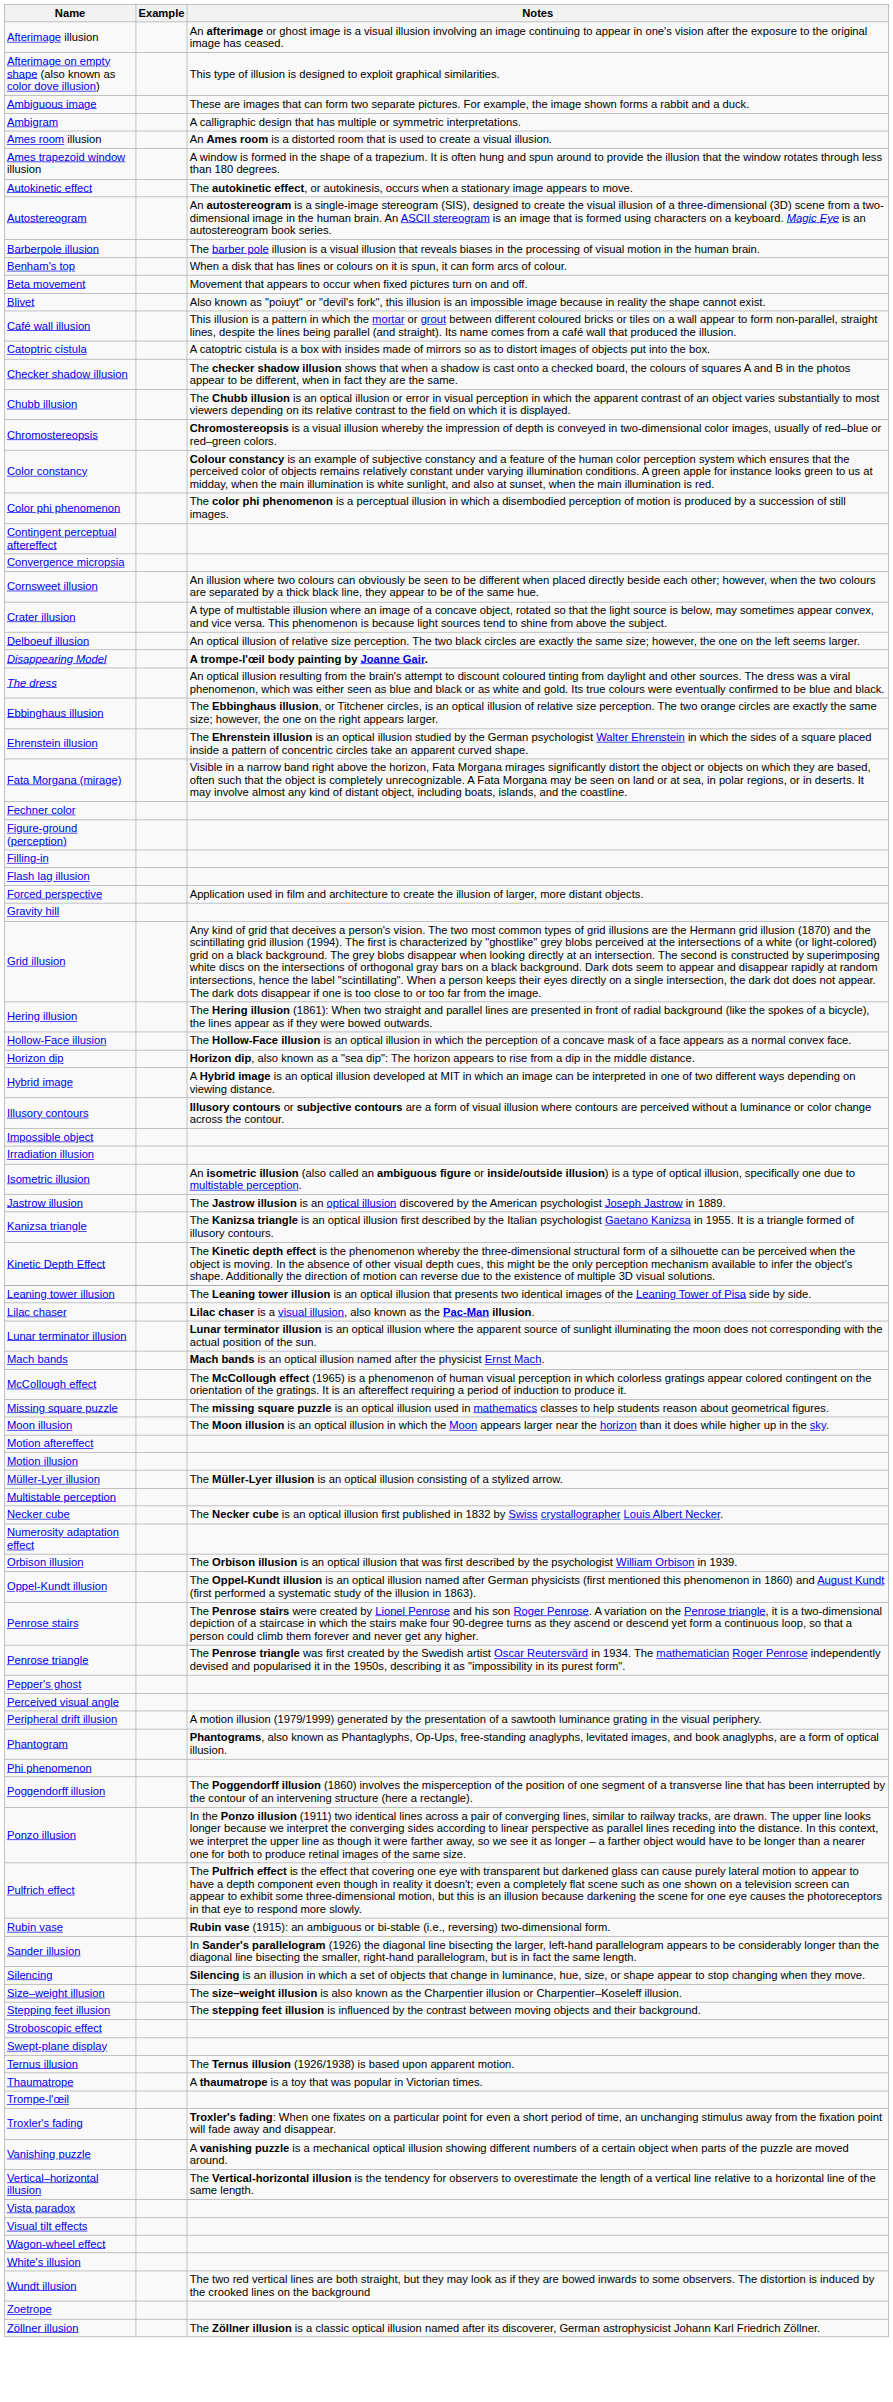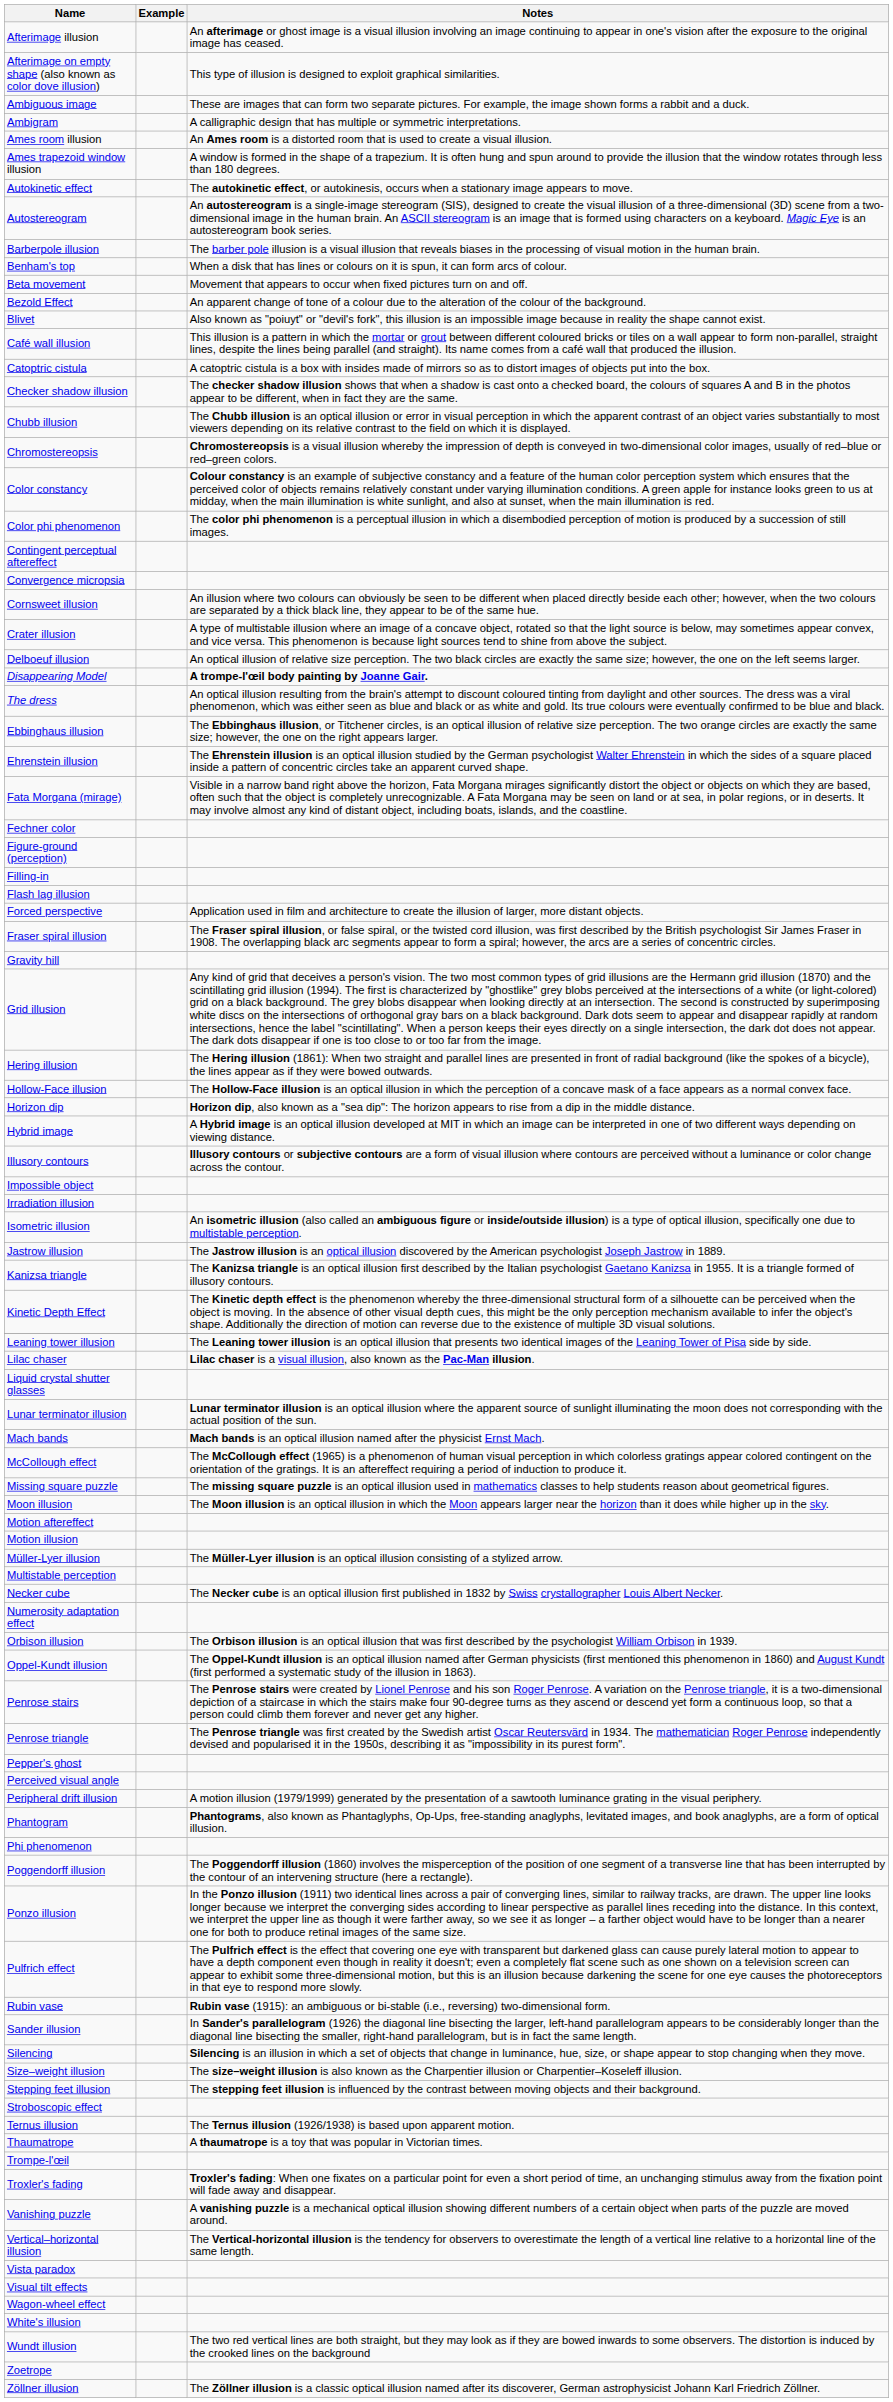 <table class="wikitable sortable" style="width:100%; height:100%;" cellpadding="5">
 <tr>
 <th>Name</th>
 <th>Example</th>
 <th>Notes</th>
 </tr>
 <tr>
 <td><a href='#'>Afterimage</a> illusion</td>
 <td></td>
 <td>An <strong>afterimage</strong> or ghost image is a visual illusion involving an image continuing to appear in one's vision after the exposure to the original image has ceased.</td>
 </tr>
 <tr>
 <td><a href='#'>Afterimage on empty shape</a> (also known as <a href='#'>color dove illusion</a>)</td>
 <td></td>
 <td>This type of illusion is designed to exploit graphical similarities.</td>
 </tr>
 <tr>
 <td><a href='#'>Ambiguous image</a></td>
 <td></td>
 <td>These are images that can form two separate pictures. For example, the image shown forms a rabbit and a duck.</td>
 </tr>
 <tr>
 <td><a href='#'>Ambigram</a></td>
 <td></td>
 <td>A calligraphic design that has multiple or symmetric interpretations.</td>
 </tr>
 <tr>
 <td><a href='#'>Ames room</a> illusion</td>
 <td></td>
 <td>An <strong>Ames room</strong> is a distorted room that is used to create a visual illusion.</td>
 </tr>
 <tr>
 <td><a href='#'>Ames trapezoid window</a> illusion</td>
 <td></td>
 <td>A window is formed in the shape of a trapezium. It is often hung and spun around to provide the illusion that the window rotates through less than 180 degrees.</td>
 </tr>
 <tr>
 <td><a href='#'>Autokinetic effect</a></td>
 <td></td>
 <td>The <strong>autokinetic effect</strong>, or autokinesis, occurs when a stationary image appears to move.</td>
 </tr>
 <tr>
 <td><a href='#'>Autostereogram</a></td>
 <td><br></td>
 <td>An <strong>autostereogram</strong> is a single-image stereogram (SIS), designed to create the visual illusion of a three-dimensional (3D) scene from a two-dimensional image in the human brain. An <a href='#'>ASCII stereogram</a> is an image that is formed using characters on a keyboard. <em><a href='#'>Magic Eye</a></em> is an autostereogram book series.</td>
 </tr>
 <tr>
 <td><a href='#'>Barberpole illusion</a></td>
 <td></td>
 <td>The <a href='#'>barber pole</a> illusion is a visual illusion that reveals biases in the processing of visual motion in the human brain.</td>
 </tr>
 <tr>
 <td><a href='#'>Benham's top</a></td>
 <td></td>
 <td>When a disk that has lines or colours on it is spun, it can form arcs of colour.</td>
 </tr>
 <tr>
 <td><a href='#'>Beta movement</a></td>
 <td></td>
 <td>Movement that appears to occur when fixed pictures turn on and off.</td>
+</tr>
+<tr>
+<td><a href='#'>Bezold Effect</a></td>
+<td></td>
+<td>An apparent change of tone of a colour due to the alteration of the colour of the background.</td>
 </tr>
 <tr>
 <td><a href='#'>Blivet</a></td>
 <td></td>
 <td>Also known as "poiuyt" or "devil's fork", this illusion is an impossible image because in reality the shape cannot exist.</td>
 </tr>
 <tr>
 <td><a href='#'>Café wall illusion</a></td>
 <td></td>
 <td>This illusion is a pattern in which the <a href='#'>mortar</a> or <a href='#'>grout</a> between different coloured bricks or tiles on a wall appear to form non-parallel, straight lines, despite the lines being parallel (and straight). Its name comes from a café wall that produced the illusion.</td>
 </tr>
 <tr>
 <td><a href='#'>Catoptric cistula</a></td>
 <td></td>
 <td>A catoptric cistula is a box with insides made of mirrors so as to distort images of objects put into the box.</td>
 </tr>
 <tr>
 <td><a href='#'>Checker shadow illusion</a></td>
 <td><br></td>
 <td>The <strong>checker shadow illusion</strong> shows that when a shadow is cast onto a checked board, the colours of squares A and B in the photos appear to be different, when in fact they are the same.</td>
 </tr>
 <tr>
 <td><a href='#'>Chubb illusion</a></td>
 <td></td>
 <td>The <strong>Chubb illusion</strong> is an optical illusion or error in visual perception in which the apparent contrast of an object varies substantially to most viewers depending on its relative contrast to the field on which it is displayed.</td>
 </tr>
 <tr>
 <td><a href='#'>Chromostereopsis</a></td>
 <td></td>
 <td><strong>Chromostereopsis</strong> is a visual illusion whereby the impression of depth is conveyed in two-dimensional color images, usually of red–blue or red–green colors.</td>
 </tr>
 <tr>
 <td><a href='#'>Color constancy</a></td>
 <td></td>
 <td><strong>Colour constancy</strong> is an example of subjective constancy and a feature of the human color perception system which ensures that the perceived color of objects remains relatively constant under varying illumination conditions. A green apple for instance looks green to us at midday, when the main illumination is white sunlight, and also at sunset, when the main illumination is red.</td>
 </tr>
 <tr>
 <td><a href='#'>Color phi phenomenon</a></td>
 <td></td>
 <td>The <strong>color phi phenomenon</strong> is a perceptual illusion in which a disembodied perception of motion is produced by a succession of still images.</td>
 </tr>
 <tr>
 <td><a href='#'>Contingent perceptual aftereffect</a></td>
 <td></td>
 <td></td>
 </tr>
 <tr>
 <td><a href='#'>Convergence micropsia</a></td>
 <td></td>
 <td></td>
 </tr>
 <tr>
 <td><a href='#'>Cornsweet illusion</a></td>
 <td></td>
 <td>An illusion where two colours can obviously be seen to be different when placed directly beside each other; however, when the two colours are separated by a thick black line, they appear to be of the same hue.</td>
 </tr>
 <tr>
 <td><a href='#'>Crater illusion</a></td>
 <td></td>
 <td>A type of multistable illusion where an image of a concave object, rotated so that the light source is below, may sometimes appear convex, and vice versa. This phenomenon is because light sources tend to shine from above the subject.</td>
 </tr>
 <tr>
 <td><a href='#'>Delboeuf illusion</a></td>
 <td></td>
 <td>An optical illusion of relative size perception. The two black circles are exactly the same size; however, the one on the left seems larger.</td>
 </tr>
 <tr>
 <td><em><a href='#'>Disappearing Model</a></em></td>
 <td></td>
 <td><strong>A trompe-l'œil body painting by <a href='#'>Joanne Gair</a>.</strong></td>
 </tr>
 <tr>
 <td><em><a href='#'>The dress</a></em></td>
 <td><br></td>
 <td>An optical illusion resulting from the brain's attempt to discount coloured tinting from daylight and other sources. The dress was a viral phenomenon, which was either seen as blue and black or as white and gold. Its true colours were eventually confirmed to be blue and black.</td>
 </tr>
 <tr>
 <td><a href='#'>Ebbinghaus illusion</a></td>
 <td></td>
 <td>The <strong>Ebbinghaus illusion</strong>, or Titchener circles, is an optical illusion of relative size perception. The two orange circles are exactly the same size; however, the one on the right appears larger.</td>
 </tr>
 <tr>
 <td><a href='#'>Ehrenstein illusion</a></td>
 <td><br></td>
 <td>The <strong>Ehrenstein illusion</strong> is an optical illusion studied by the German psychologist <a href='#'>Walter Ehrenstein</a> in which the sides of a square placed inside a pattern of concentric circles take an apparent curved shape.</td>
 </tr>
 <tr>
 <td><a href='#'>Fata Morgana (mirage)</a></td>
 <td></td>
 <td>Visible in a narrow band right above the horizon, Fata Morgana mirages significantly distort the object or objects on which they are based, often such that the object is completely unrecognizable. A Fata Morgana may be seen on land or at sea, in polar regions, or in deserts. It may involve almost any kind of distant object, including boats, islands, and the coastline.</td>
 </tr>
 <tr>
 <td><a href='#'>Fechner color</a></td>
 <td></td>
 <td></td>
 </tr>
 <tr>
 <td><a href='#'>Figure-ground (perception)</a></td>
 <td></td>
 <td></td>
 </tr>
 <tr>
 <td><a href='#'>Filling-in</a></td>
 <td></td>
 <td></td>
 </tr>
 <tr>
 <td><a href='#'>Flash lag illusion</a></td>
 <td></td>
 <td></td>
 </tr>
 <tr>
 <td><a href='#'>Forced perspective</a></td>
 <td></td>
 <td>Application used in film and architecture to create the illusion of larger, more distant objects.</td>
 </tr>
 <tr>
+<td><a href='#'>Fraser spiral illusion</a></td>
+<td></td>
+<td>The <strong>Fraser spiral illusion</strong>, or false spiral, or the twisted cord illusion, was first described by the British psychologist Sir James Fraser in 1908. The overlapping black arc segments appear to form a spiral; however, the arcs are a series of concentric circles.</td>
+</tr>
+<tr>
 <td><a href='#'>Gravity hill</a></td>
 <td></td>
 <td></td>
 </tr>
 <tr>
 <td><a href='#'>Grid illusion</a></td>
 <td><br></td>
 <td>Any kind of grid that deceives a person's vision. The two most common types of grid illusions are the Hermann grid illusion (1870) and the scintillating grid illusion (1994). The first is characterized by "ghostlike" grey blobs perceived at the intersections of a white (or light-colored) grid on a black background. The grey blobs disappear when looking directly at an intersection. The second is constructed by superimposing white discs on the intersections of orthogonal gray bars on a black background. Dark dots seem to appear and disappear rapidly at random intersections, hence the label "scintillating". When a person keeps their eyes directly on a single intersection, the dark dot does not appear. The dark dots disappear if one is too close to or too far from the image.</td>
 </tr>
 <tr>
 <td><a href='#'>Hering illusion</a></td>
 <td></td>
 <td>The <strong>Hering illusion</strong> (1861): When two straight and parallel lines are presented in front of radial background (like the spokes of a bicycle), the lines appear as if they were bowed outwards.</td>
 </tr>
 <tr>
 <td><a href='#'>Hollow-Face illusion</a></td>
 <td></td>
 <td>The <strong>Hollow-Face illusion</strong> is an optical illusion in which the perception of a concave mask of a face appears as a normal convex face.</td>
 </tr>
 <tr>
 <td><a href='#'>Horizon dip</a></td>
 <td></td>
 <td><strong>Horizon dip</strong>, also known as a "sea dip": The horizon appears to rise from a dip in the middle distance.</td>
 </tr>
 <tr>
 <td><a href='#'>Hybrid image</a></td>
 <td></td>
 <td>A <strong>Hybrid image</strong> is an optical illusion developed at MIT in which an image can be interpreted in one of two different ways depending on viewing distance.</td>
 </tr>
 <tr>
 <td><a href='#'>Illusory contours</a></td>
 <td></td>
 <td><strong>Illusory contours</strong> or <strong>subjective contours</strong> are a form of visual illusion where contours are perceived without a luminance or color change across the contour.</td>
 </tr>
 <tr>
 <td><a href='#'>Impossible object</a></td>
 <td></td>
 <td></td>
 </tr>
 <tr>
 <td><a href='#'>Irradiation illusion</a></td>
 <td></td>
 <td></td>
 </tr>
 <tr>
 <td><a href='#'>Isometric illusion</a></td>
 <td></td>
 <td>An <strong>isometric illusion</strong> (also called an <strong>ambiguous figure</strong> or <strong>inside/outside illusion</strong>) is a type of optical illusion, specifically one due to <a href='#'>multistable perception</a>.</td>
 </tr>
 <tr>
 <td><a href='#'>Jastrow illusion</a></td>
 <td></td>
 <td>The <strong>Jastrow illusion</strong> is an <a href='#'>optical illusion</a> discovered by the American psychologist <a href='#'>Joseph Jastrow</a> in 1889.</td>
 </tr>
 <tr>
 <td><a href='#'>Kanizsa triangle</a></td>
 <td></td>
 <td>The <strong>Kanizsa triangle</strong> is an optical illusion first described by the Italian psychologist <a href='#'>Gaetano Kanizsa</a> in 1955. It is a triangle formed of illusory contours.</td>
 </tr>
 <tr>
 <td><a href='#'>Kinetic Depth Effect</a></td>
 <td></td>
 <td>The <strong>Kinetic depth effect</strong> is the phenomenon whereby the three-dimensional structural form of a silhouette can be perceived when the object is moving. In the absence of other visual depth cues, this might be the only perception mechanism available to infer the object's shape. Additionally the direction of motion can reverse due to the existence of multiple 3D visual solutions.</td>
 </tr>
 <tr>
 </tr>
 <tr>
 <td><a href='#'>Leaning tower illusion</a></td>
 <td></td>
 <td>The <strong>Leaning tower illusion</strong> is an optical illusion that presents two identical images of the <a href='#'>Leaning Tower of Pisa</a> side by side.</td>
 </tr>
 <tr>
 <td><a href='#'>Lilac chaser</a></td>
 <td></td>
 <td><strong>Lilac chaser</strong> is a <a href='#'>visual illusion</a>, also known as the <strong><a href='#'>Pac-Man</a> illusion</strong>.</td>
+</tr>
+<tr>
+<td><a href='#'>Liquid crystal shutter glasses</a></td>
+<td></td>
+<td></td>
 </tr>
 <tr>
 <td><a href='#'>Lunar terminator illusion</a></td>
 <td></td>
 <td><strong>Lunar terminator illusion</strong> is an optical illusion where the apparent source of sunlight illuminating the moon does not corresponding with the actual position of the sun.</td>
 </tr>
 <tr>
 <td><a href='#'>Mach bands</a></td>
 <td></td>
 <td><strong>Mach bands</strong> is an optical illusion named after the physicist <a href='#'>Ernst Mach</a>.</td>
 </tr>
 <tr>
 <td><a href='#'>McCollough effect</a></td>
 <td></td>
 <td>The <strong>McCollough effect</strong> (1965) is a phenomenon of human visual perception in which colorless gratings appear colored contingent on the orientation of the gratings. It is an aftereffect requiring a period of induction to produce it.</td>
 </tr>
 <tr>
 <td><a href='#'>Missing square puzzle</a></td>
 <td><br></td>
 <td>The <strong>missing square puzzle</strong> is an optical illusion used in <a href='#'>mathematics</a> classes to help students reason about geometrical figures.</td>
 </tr>
 <tr>
 <td><a href='#'>Moon illusion</a></td>
 <td></td>
 <td>The <strong>Moon illusion</strong> is an optical illusion in which the <a href='#'>Moon</a> appears larger near the <a href='#'>horizon</a> than it does while higher up in the <a href='#'>sky</a>.</td>
 </tr>
 <tr>
 <td><a href='#'>Motion aftereffect</a></td>
 <td></td>
 <td></td>
 </tr>
 <tr>
 <td><a href='#'>Motion illusion</a></td>
 <td></td>
 <td></td>
 </tr>
 <tr>
 <td><a href='#'>Müller-Lyer illusion</a></td>
 <td></td>
 <td>The <strong>Müller-Lyer illusion</strong> is an optical illusion consisting of a stylized arrow.</td>
 </tr>
 <tr>
 <td><a href='#'>Multistable perception</a></td>
 <td></td>
 <td></td>
 </tr>
 <tr>
 <td><a href='#'>Necker cube</a></td>
 <td></td>
 <td>The <strong>Necker cube</strong> is an optical illusion first published in 1832 by <a href='#'>Swiss</a> <a href='#'>crystallographer</a> <a href='#'>Louis Albert Necker</a>.</td>
 </tr>
 <tr>
 <td><a href='#'>Numerosity adaptation effect</a></td>
 <td></td>
 <td></td>
 </tr>
 <tr>
 <td><a href='#'>Orbison illusion</a></td>
 <td></td>
 <td>The <strong>Orbison illusion</strong> is an optical illusion that was first described by the psychologist <a href='#'>William Orbison</a> in 1939.</td>
 </tr>
 <tr>
 <td><a href='#'>Oppel-Kundt illusion</a></td>
 <td></td>
 <td>The <strong>Oppel-Kundt illusion</strong> is an optical illusion named after German physicists  (first mentioned this phenomenon in 1860) and <a href='#'>August Kundt</a> (first performed a systematic study of the illusion in 1863).</td>
 </tr>
 <tr>
 <td><a href='#'>Penrose stairs</a></td>
 <td></td>
 <td>The <strong>Penrose stairs</strong> were created by <a href='#'>Lionel Penrose</a> and his son <a href='#'>Roger Penrose</a>. A variation on the <a href='#'>Penrose triangle</a>, it is a two-dimensional depiction of a staircase in which the stairs make four 90-degree turns as they ascend or descend yet form a continuous loop, so that a person could climb them forever and never get any higher.</td>
 </tr>
 <tr>
 <td><a href='#'>Penrose triangle</a></td>
 <td></td>
 <td>The <strong>Penrose triangle</strong> was first created by the Swedish artist <a href='#'>Oscar Reutersvärd</a> in 1934. The <a href='#'>mathematician</a> <a href='#'>Roger Penrose</a> independently devised and popularised it in the 1950s, describing it as "impossibility in its purest form".</td>
 </tr>
 <tr>
 <td><a href='#'>Pepper's ghost</a></td>
 <td></td>
 <td></td>
 </tr>
 <tr>
 <td><a href='#'>Perceived visual angle</a></td>
 <td></td>
 <td></td>
 </tr>
 <tr>
 <td><a href='#'>Peripheral drift illusion</a></td>
 <td></td>
 <td>A motion illusion (1979/1999) generated by the presentation of a sawtooth luminance grating in the visual periphery.</td>
 </tr>
 <tr>
 <td><a href='#'>Phantogram</a></td>
 <td></td>
 <td><strong>Phantograms</strong>, also known as Phantaglyphs, Op-Ups, free-standing anaglyphs, levitated images, and book anaglyphs, are a form of optical illusion.</td>
 </tr>
 <tr>
 <td><a href='#'>Phi phenomenon</a></td>
 <td></td>
 <td></td>
 </tr>
 <tr>
 <td><a href='#'>Poggendorff illusion</a></td>
 <td></td>
 <td>The <strong>Poggendorff illusion</strong> (1860) involves the misperception of the position of one segment of a transverse line that has been interrupted by the contour of an intervening structure (here a rectangle).</td>
 </tr>
 <tr>
 <td><a href='#'>Ponzo illusion</a></td>
 <td></td>
 <td>In the <strong>Ponzo illusion</strong> (1911) two identical lines across a pair of converging lines, similar to railway tracks, are drawn. The upper line looks longer because we interpret the converging sides according to linear perspective as parallel lines receding into the distance. In this context, we interpret the upper line as though it were farther away, so we see it as longer – a farther object would have to be longer than a nearer one for both to produce retinal images of the same size.</td>
 </tr>
 <tr>
 <td><a href='#'>Pulfrich effect</a></td>
 <td></td>
 <td>The <strong>Pulfrich effect</strong> is the effect that covering one eye with transparent but darkened glass can cause purely lateral motion to appear to have a depth component even though in reality it doesn't; even a completely flat scene such as one shown on a television screen can appear to exhibit some three-dimensional motion, but this is an illusion because darkening the scene for one eye causes the photoreceptors in that eye to respond more slowly.</td>
 </tr>
 <tr>
 <td><a href='#'>Rubin vase</a></td>
 <td></td>
 <td><strong>Rubin vase</strong> (1915): an ambiguous or bi-stable (i.e., reversing) two-dimensional form.</td>
 </tr>
 <tr>
 <td><a href='#'>Sander illusion</a></td>
 <td></td>
 <td>In <strong>Sander's parallelogram</strong> (1926) the diagonal line bisecting the larger, left-hand parallelogram  appears to be considerably longer than the diagonal line bisecting the smaller, right-hand parallelogram, but is in fact the same length.</td>
 </tr>
 <tr>
 <td><a href='#'>Silencing</a></td>
 <td></td>
 <td><strong>Silencing</strong> is an illusion in which a set of objects that change in luminance, hue, size, or shape appear to stop changing when they move.</td>
 </tr>
 <tr>
 <td><a href='#'>Size–weight illusion</a></td>
 <td></td>
 <td>The <strong>size–weight illusion</strong> is also known as the Charpentier illusion or Charpentier–Koseleff illusion.</td>
 </tr>
 <tr>
 <td><a href='#'>Stepping feet illusion</a></td>
 <td></td>
 <td>The <strong>stepping feet illusion</strong> is influenced by the contrast between moving objects and their background.</td>
 </tr>
 <tr>
 <td><a href='#'>Stroboscopic effect</a></td>
 <td></td>
 <td></td>
 </tr>
 <tr>
-<td><a href='#'>Swept-plane display</a></td>
-<td></td>
-<td></td>
-</tr>
-<tr>
 <td><a href='#'>Ternus illusion</a></td>
 <td></td>
 <td>The <strong>Ternus illusion</strong> (1926/1938) is based upon apparent motion.</td>
 </tr>
 <tr>
 <td><a href='#'>Thaumatrope</a></td>
 <td></td>
 <td>A <strong>thaumatrope</strong> is a toy that was popular in Victorian times.</td>
 </tr>
 <tr>
 <td><a href='#'>Trompe-l'œil</a></td>
 <td></td>
 <td></td>
 </tr>
 <tr>
 <td><a href='#'>Troxler's fading</a></td>
 <td></td>
 <td><strong>Troxler's fading</strong>: When one fixates on a particular point for even a short period of time, an unchanging stimulus away from the fixation point will fade away and disappear.</td>
 </tr>
 <tr>
 <td><a href='#'>Vanishing puzzle</a></td>
 <td></td>
 <td>A <strong>vanishing puzzle</strong> is a mechanical optical illusion showing different numbers of a certain object when parts of the puzzle are moved around.</td>
 </tr>
 <tr>
 <td><a href='#'>Vertical–horizontal illusion</a></td>
 <td></td>
 <td>The <strong>Vertical-horizontal illusion</strong> is the tendency for observers to overestimate the length of a vertical line relative to a horizontal line of the same length.</td>
 </tr>
 <tr>
 <td><a href='#'>Vista paradox</a></td>
 <td></td>
 </tr>
 <tr>
 <td><a href='#'>Visual tilt effects</a></td>
 <td><br></td>
 <td></td>
 </tr>
 <tr>
 <td><a href='#'>Wagon-wheel effect</a></td>
 <td></td>
 <td></td>
 </tr>
 <tr>
 <td><a href='#'>White's illusion</a></td>
 <td></td>
 <td></td>
 </tr>
 <tr>
 <td><a href='#'>Wundt illusion</a></td>
 <td></td>
 <td>The two red vertical lines are both straight, but they may look as if they are bowed inwards to some observers. The distortion is induced by the crooked lines on the background</td>
 </tr>
 <tr>
 <td><a href='#'>Zoetrope</a></td>
 <td></td>
 <td></td>
 </tr>
 <tr>
 <td><a href='#'>Zöllner illusion</a></td>
 <td></td>
 <td>The <strong>Zöllner illusion</strong> is a classic optical illusion named after its discoverer, German astrophysicist Johann Karl Friedrich Zöllner.</td>
 </tr>
 </table>
